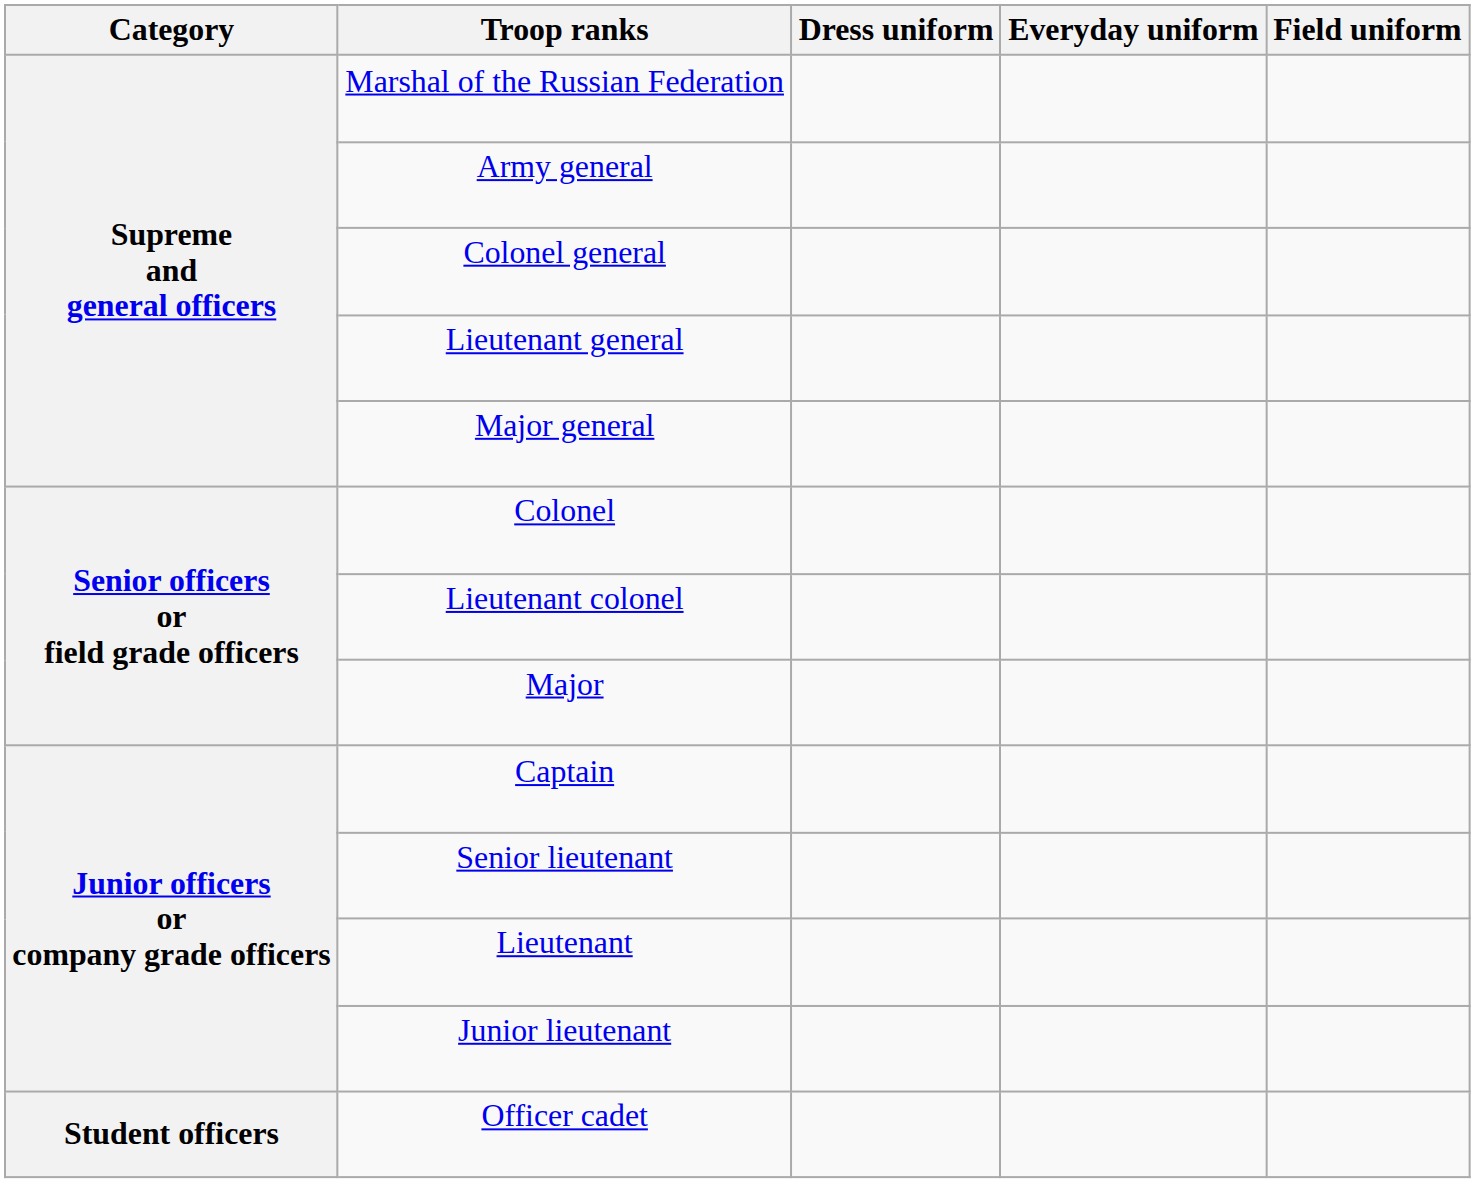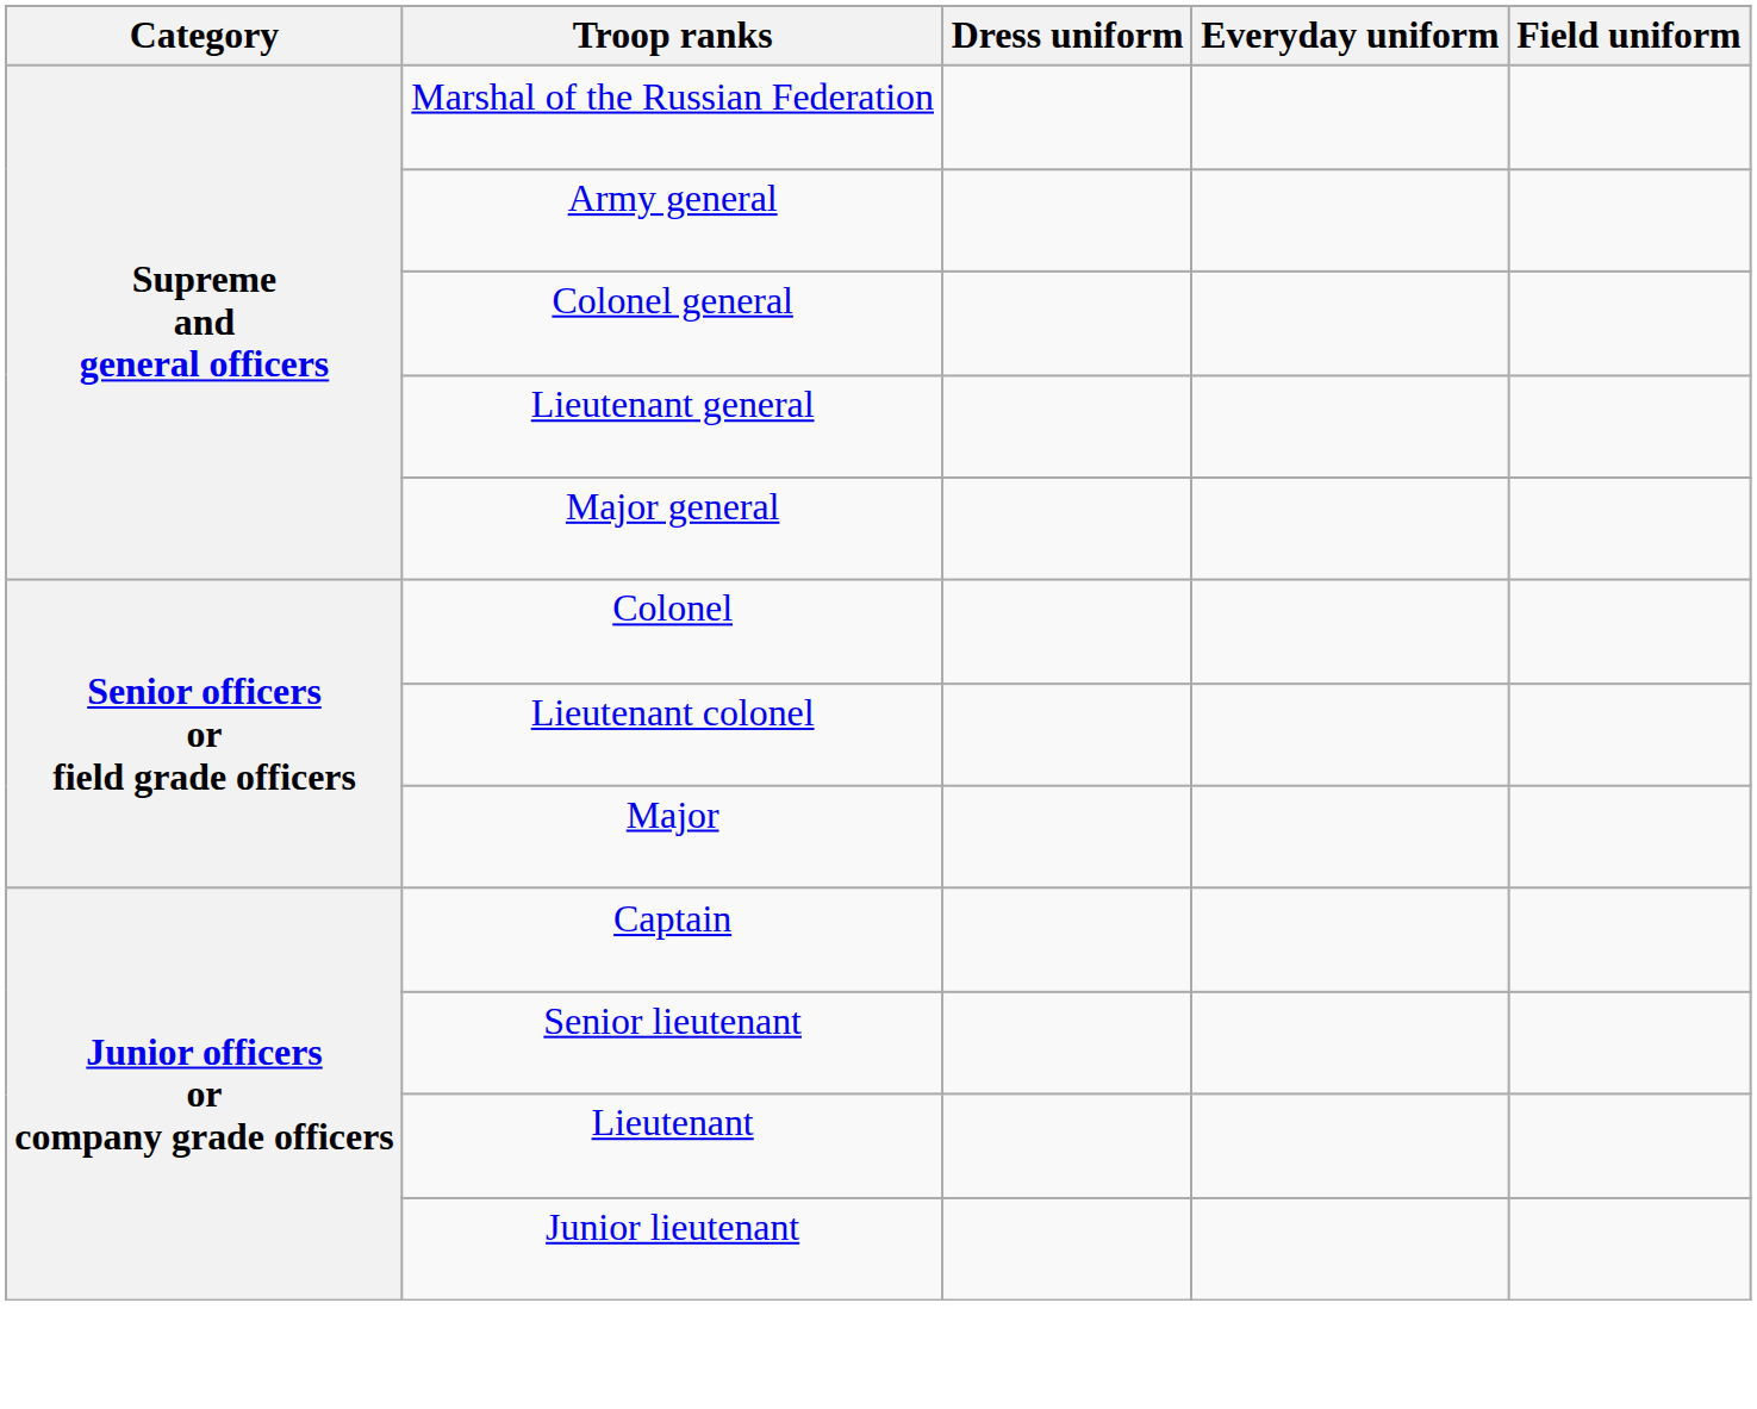 <table class="wikitable" style="text-align:center;">
 <tr>
 <th>Category</th>
 <th>Troop ranks</th>
 <th>Dress uniform</th>
 <th>Everyday uniform</th>
 <th>Field uniform</th>
 </tr>
 <tr>
 <th rowspan=5>Supreme <br>and<br><a href='#'>general officers</a></th>
 <td><a href='#'>Marshal of the Russian Federation</a><br><br></td>
 <td></td>
 <td></td>
 <td></td>
 </tr>
 <tr>
 <td><a href='#'>Army general</a><br><br></td>
 <td></td>
 <td></td>
 <td></td>
 </tr>
 <tr>
 <td><a href='#'>Colonel general</a><br><br></td>
 <td></td>
 <td></td>
 <td></td>
 </tr>
 <tr>
 <td><a href='#'>Lieutenant general</a><br><br></td>
 <td></td>
 <td></td>
 <td></td>
 </tr>
 <tr>
 <td><a href='#'>Major general</a><br><br></td>
 <td></td>
 <td></td>
 <td></td>
 </tr>
 <tr>
 <th rowspan=3><a href='#'>Senior officers</a><br>or<br>field grade officers</th>
 <td><a href='#'>Colonel</a><br><br></td>
 <td></td>
 <td></td>
 <td></td>
 </tr>
 <tr>
 <td><a href='#'>Lieutenant colonel</a><br><br></td>
 <td></td>
 <td></td>
 <td></td>
 </tr>
 <tr>
 <td><a href='#'>Major</a><br><br></td>
 <td></td>
 <td></td>
 <td></td>
 </tr>
 <tr>
 <th rowspan=4><a href='#'>Junior officers</a><br>or<br>company grade officers</th>
 <td><a href='#'>Captain</a><br><br></td>
 <td></td>
 <td></td>
 <td></td>
 </tr>
 <tr>
 <td><a href='#'>Senior lieutenant</a><br><br></td>
 <td></td>
 <td></td>
 <td></td>
 </tr>
 <tr>
 <td><a href='#'>Lieutenant</a><br><br></td>
 <td></td>
 <td></td>
 <td></td>
 </tr>
 <tr>
 <td><a href='#'>Junior lieutenant</a><br><br></td>
 <td></td>
 <td></td>
 <td></td>
 </tr>
-<tr>
-<th>Student officers</th>
-<td><a href='#'>Officer cadet</a><br><br></td>
-<td></td>
-<td></td>
-<td></td>
-</tr>
 </table>
